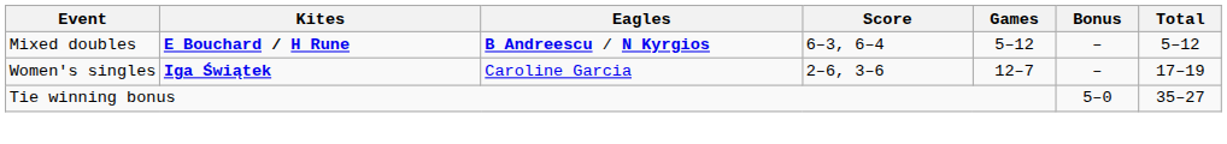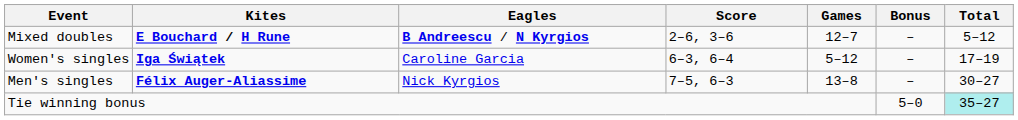 <table class="wikitable nowrap">
 <tr>
 <th>Event</th>
 <th width=250>Kites</th>
 <th width=250>Eagles</th>
 <th width=130>Score</th>
 <th width=60>Games</th>
 <th width=60>Bonus</th>
 <th width=60>Total</th>
 </tr>
 <tr>
 <td>Mixed doubles</td>
 <td><strong> <a href='#'>E Bouchard</a> /  <a href='#'>H Rune</a></strong></td>
 <td><strong> <a href='#'>B Andreescu</a></strong> / <strong> <a href='#'>N Kyrgios</a></strong></td>
-<td>6–3, 6–4</td>
-<td align="center">5–12</td>
+<td>2–6, 3–6</td>
+<td align="center">12–7</td>
 <td align="center">–</td>
 <td align="center">5–12</td>
 </tr>
 <tr>
 <td>Women's singles</td>
 <td><strong> <a href='#'>Iga Świątek</a></strong></td>
 <td> <a href='#'>Caroline Garcia</a></td>
-<td>2–6, 3–6</td>
-<td align="center">12–7</td>
+<td>6–3, 6–4</td>
+<td align="center">5–12</td>
 <td align="center">–</td>
 <td align="center">17–19</td>
 </tr>
 <tr>
+<td>Men's singles</td>
+<td><strong> <a href='#'>Félix Auger-Aliassime</a></strong></td>
+<td> <a href='#'>Nick Kyrgios</a></td>
+<td>7–5, 6–3</td>
+<td align="center">13–8</td>
+<td align="center">–</td>
+<td align="center">30–27</td>
+</tr>
+<tr>
 <td colspan=5>Tie winning bonus</td>
 <td align="center">5–0</td>
-<td align="center">35–27</td>
+<td align="center" style="background: paleturquoise;">35–27</td>
 </tr>
 </table>
